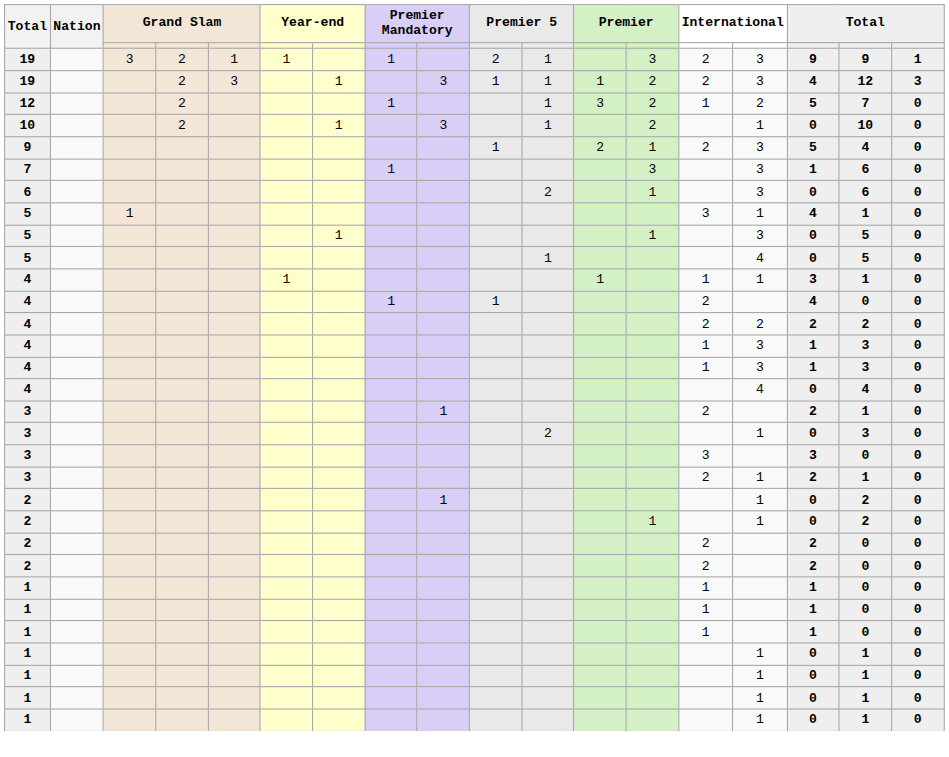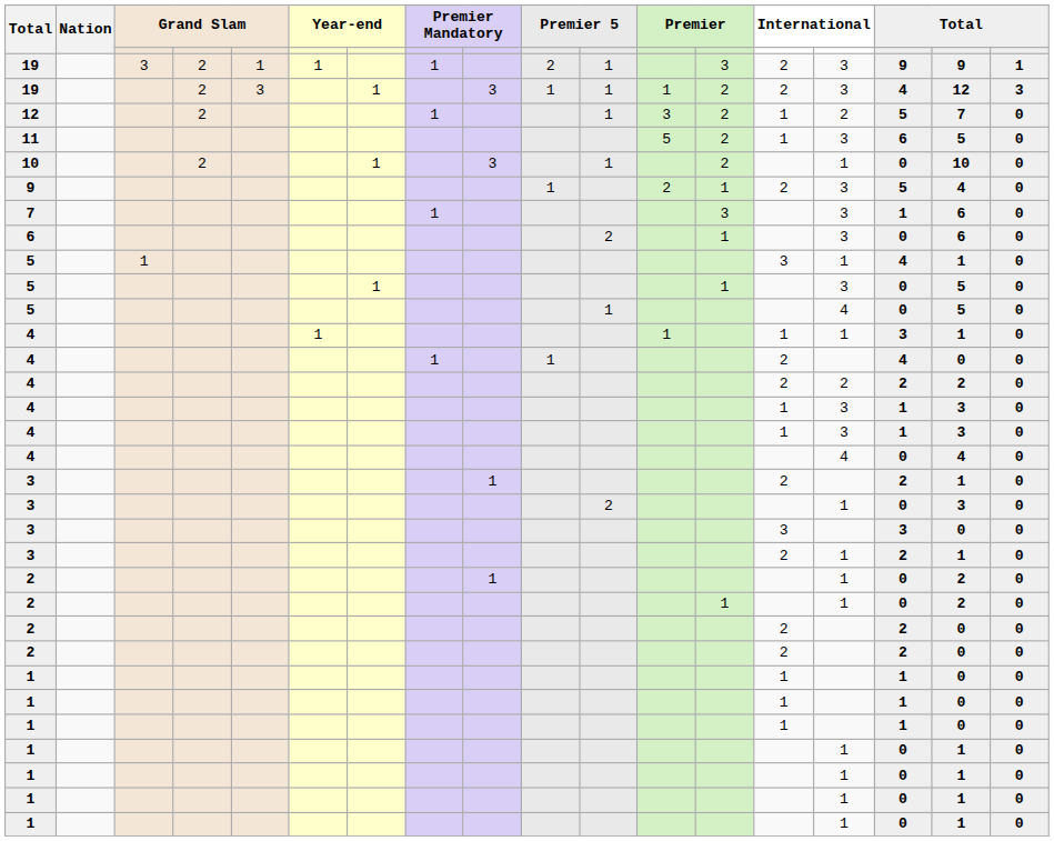 <table class="sortable wikitable" style="font-size:90%">
 <tr>
 <th rowspan="2">Total</th>
 <th rowspan="2">Nation</th>
 <th style="background-color:#f3e6d7;" colspan="3">Grand Slam</th>
 <th style="background-color:#ffc;" colspan="2">Year-end</th>
 <th style="background-color:#d8cef6;" colspan="2">Premier Mandatory</th>
 <th style="background-color:#e9e9e9;" colspan="2">Premier 5</th>
 <th style="background-color:#d4f1c5;" colspan="2">Premier</th>
 <th style="background-color:#fff;" colspan="2">International</th>
 <th style="background-color:#efefef;" colspan="3">Total</th>
 </tr>
 <tr>
 <th style="width:41px; background-color:#f3e6d7;"></th>
 <th style="width:41px; background-color:#f3e6d7;"></th>
 <th style="width:41px; background-color:#f3e6d7;"></th>
 <th style="width:41px; background-color:#ffc;"></th>
 <th style="width:41px; background-color:#ffc;"></th>
 <th style="width:41px; background-color:#d8cef6;"></th>
 <th style="width:41px; background-color:#d8cef6;"></th>
 <th style="width:41px; background-color:#e9e9e9;"></th>
 <th style="width:41px; background-color:#e9e9e9;"></th>
 <th style="width:41px; background-color:#d4f1c5;"></th>
 <th style="width:41px; background-color:#d4f1c5;"></th>
 <th style="width:41px; background-color:#fff;"></th>
 <th style="width:41px; background-color:#fff;"></th>
 <th style="width:41px; background-color:#efefef;"></th>
 <th style="width:41px; background-color:#efefef;"></th>
 <th style="width:41px; background-color:#efefef;"></th>
 </tr>
 <tr align=center>
 <td style="background:#efefef;"><strong>19</strong></td>
 <td align=left></td>
 <td style="background:#F3E6D7;">3</td>
 <td style="background:#F3E6D7;">2</td>
 <td style="background:#F3E6D7;">1</td>
 <td style="background:#ffc;">1</td>
 <td style="background:#ffc;"></td>
 <td style="background:#D8CEF6;">1</td>
 <td style="background:#D8CEF6;"></td>
 <td style="background:#E9E9E9;">2</td>
 <td style="background:#E9E9E9;">1</td>
 <td style="background:#D4F1C5;"></td>
 <td style="background:#D4F1C5;">3</td>
 <td>2</td>
 <td>3</td>
 <td style="background:#efefef;"><strong>9</strong></td>
 <td style="background:#efefef;"><strong>9</strong></td>
 <td style="background:#efefef;"><strong>1</strong></td>
 </tr>
 <tr align=center>
 <td style="background:#efefef;"><strong>19</strong></td>
 <td align=left></td>
 <td style="background:#F3E6D7;"></td>
 <td style="background:#F3E6D7;">2</td>
 <td style="background:#F3E6D7;">3</td>
 <td style="background:#ffc;"></td>
 <td style="background:#ffc;">1</td>
 <td style="background:#D8CEF6;"></td>
 <td style="background:#D8CEF6;">3</td>
 <td style="background:#E9E9E9;">1</td>
 <td style="background:#E9E9E9;">1</td>
 <td style="background:#D4F1C5;">1</td>
 <td style="background:#D4F1C5;">2</td>
 <td>2</td>
 <td>3</td>
 <td style="background:#efefef;"><strong>4</strong></td>
 <td style="background:#efefef;"><strong>12</strong></td>
 <td style="background:#efefef;"><strong>3</strong></td>
 </tr>
 <tr align=center>
 <td style="background:#efefef;"><strong>12</strong></td>
 <td align=left></td>
 <td style="background:#F3E6D7;"></td>
 <td style="background:#F3E6D7;">2</td>
 <td style="background:#F3E6D7;"></td>
 <td style="background:#ffc;"></td>
 <td style="background:#ffc;"></td>
 <td style="background:#D8CEF6;">1</td>
 <td style="background:#D8CEF6;"></td>
 <td style="background:#E9E9E9;"></td>
 <td style="background:#E9E9E9;">1</td>
 <td style="background:#D4F1C5;">3</td>
 <td style="background:#D4F1C5;">2</td>
 <td>1</td>
 <td>2</td>
 <td style="background:#efefef;"><strong>5</strong></td>
 <td style="background:#efefef;"><strong>7</strong></td>
+<td style="background:#efefef;"><strong>0</strong></td>
+</tr>
+<tr align=center>
+<td style="background:#efefef;"><strong>11</strong></td>
+<td align=left></td>
+<td style="background:#F3E6D7;"></td>
+<td style="background:#F3E6D7;"></td>
+<td style="background:#F3E6D7;"></td>
+<td style="background:#ffc;"></td>
+<td style="background:#ffc;"></td>
+<td style="background:#D8CEF6;"></td>
+<td style="background:#D8CEF6;"></td>
+<td style="background:#E9E9E9;"></td>
+<td style="background:#E9E9E9;"></td>
+<td style="background:#D4F1C5;">5</td>
+<td style="background:#D4F1C5;">2</td>
+<td>1</td>
+<td>3</td>
+<td style="background:#efefef;"><strong>6</strong></td>
+<td style="background:#efefef;"><strong>5</strong></td>
 <td style="background:#efefef;"><strong>0</strong></td>
 </tr>
 <tr align=center>
 <td style="background:#efefef;"><strong>10</strong></td>
 <td align=left></td>
 <td style="background:#F3E6D7;"></td>
 <td style="background:#F3E6D7;">2</td>
 <td style="background:#F3E6D7;"></td>
 <td style="background:#ffc;"></td>
 <td style="background:#ffc;">1</td>
 <td style="background:#D8CEF6;"></td>
 <td style="background:#D8CEF6;">3</td>
 <td style="background:#E9E9E9;"></td>
 <td style="background:#E9E9E9;">1</td>
 <td style="background:#D4F1C5;"></td>
 <td style="background:#D4F1C5;">2</td>
 <td></td>
 <td>1</td>
 <td style="background:#efefef;"><strong>0</strong></td>
 <td style="background:#efefef;"><strong>10</strong></td>
 <td style="background:#efefef;"><strong>0</strong></td>
 </tr>
 <tr align=center>
 <td style="background:#efefef;"><strong>9</strong></td>
 <td align=left></td>
 <td style="background:#F3E6D7;"></td>
 <td style="background:#F3E6D7;"></td>
 <td style="background:#F3E6D7;"></td>
 <td style="background:#ffc;"></td>
 <td style="background:#ffc;"></td>
 <td style="background:#D8CEF6;"></td>
 <td style="background:#D8CEF6;"></td>
 <td style="background:#E9E9E9;">1</td>
 <td style="background:#E9E9E9;"></td>
 <td style="background:#D4F1C5;">2</td>
 <td style="background:#D4F1C5;">1</td>
 <td>2</td>
 <td>3</td>
 <td style="background:#efefef;"><strong>5</strong></td>
 <td style="background:#efefef;"><strong>4</strong></td>
 <td style="background:#efefef;"><strong>0</strong></td>
 </tr>
 <tr align=center>
 <td style="background:#efefef;"><strong>7</strong></td>
 <td align=left></td>
 <td style="background:#F3E6D7;"></td>
 <td style="background:#F3E6D7;"></td>
 <td style="background:#F3E6D7;"></td>
 <td style="background:#ffc;"></td>
 <td style="background:#ffc;"></td>
 <td style="background:#D8CEF6;">1</td>
 <td style="background:#D8CEF6;"></td>
 <td style="background:#E9E9E9;"></td>
 <td style="background:#E9E9E9;"></td>
 <td style="background:#D4F1C5;"></td>
 <td style="background:#D4F1C5;">3</td>
 <td></td>
 <td>3</td>
 <td style="background:#efefef;"><strong>1</strong></td>
 <td style="background:#efefef;"><strong>6</strong></td>
 <td style="background:#efefef;"><strong>0</strong></td>
 </tr>
 <tr align=center>
 <td style="background:#efefef;"><strong>6</strong></td>
 <td align=left></td>
 <td style="background:#F3E6D7;"></td>
 <td style="background:#F3E6D7;"></td>
 <td style="background:#F3E6D7;"></td>
 <td style="background:#ffc;"></td>
 <td style="background:#ffc;"></td>
 <td style="background:#D8CEF6;"></td>
 <td style="background:#D8CEF6;"></td>
 <td style="background:#E9E9E9;"></td>
 <td style="background:#E9E9E9;">2</td>
 <td style="background:#D4F1C5;"></td>
 <td style="background:#D4F1C5;">1</td>
 <td></td>
 <td>3</td>
 <td style="background:#efefef;"><strong>0</strong></td>
 <td style="background:#efefef;"><strong>6</strong></td>
 <td style="background:#efefef;"><strong>0</strong></td>
 </tr>
 <tr align=center>
 <td style="background:#efefef;"><strong>5</strong></td>
 <td align=left></td>
 <td style="background:#F3E6D7;">1</td>
 <td style="background:#F3E6D7;"></td>
 <td style="background:#F3E6D7;"></td>
 <td style="background:#ffc;"></td>
 <td style="background:#ffc;"></td>
 <td style="background:#D8CEF6;"></td>
 <td style="background:#D8CEF6;"></td>
 <td style="background:#E9E9E9;"></td>
 <td style="background:#E9E9E9;"></td>
 <td style="background:#D4F1C5;"></td>
 <td style="background:#D4F1C5;"></td>
 <td> 3</td>
 <td> 1</td>
 <td style="background:#efefef;"><strong>4</strong></td>
 <td style="background:#efefef;"><strong>1</strong></td>
 <td style="background:#efefef;"><strong>0</strong></td>
 </tr>
 <tr align=center>
 <td style="background:#efefef;"><strong>5</strong></td>
 <td align=left></td>
 <td style="background:#F3E6D7;"></td>
 <td style="background:#F3E6D7;"></td>
 <td style="background:#F3E6D7;"></td>
 <td style="background:#ffc;"></td>
 <td style="background:#ffc;">1</td>
 <td style="background:#D8CEF6;"></td>
 <td style="background:#D8CEF6;"></td>
 <td style="background:#E9E9E9;"></td>
 <td style="background:#E9E9E9;"></td>
 <td style="background:#D4F1C5;"></td>
 <td style="background:#D4F1C5;">1</td>
 <td></td>
 <td> 3</td>
 <td style="background:#efefef;"><strong>0</strong></td>
 <td style="background:#efefef;"><strong>5</strong></td>
 <td style="background:#efefef;"><strong>0</strong></td>
 </tr>
 <tr align=center>
 <td style="background:#efefef;"><strong>5</strong></td>
 <td align=left></td>
 <td style="background:#F3E6D7;"></td>
 <td style="background:#F3E6D7;"></td>
 <td style="background:#F3E6D7;"></td>
 <td style="background:#ffc;"></td>
 <td style="background:#ffc;"></td>
 <td style="background:#D8CEF6;"></td>
 <td style="background:#D8CEF6;"></td>
 <td style="background:#E9E9E9;"></td>
 <td style="background:#E9E9E9;">1</td>
 <td style="background:#D4F1C5;"></td>
 <td style="background:#D4F1C5;"></td>
 <td></td>
 <td> 4</td>
 <td style="background:#efefef;"><strong>0</strong></td>
 <td style="background:#efefef;"><strong>5</strong></td>
 <td style="background:#efefef;"><strong>0</strong></td>
 </tr>
 <tr align=center>
 <td style="background:#efefef;"><strong>4</strong></td>
 <td align=left></td>
 <td style="background:#F3E6D7;"></td>
 <td style="background:#F3E6D7;"></td>
 <td style="background:#F3E6D7;"></td>
 <td style="background:#ffc;">1</td>
 <td style="background:#ffc;"></td>
 <td style="background:#D8CEF6;"></td>
 <td style="background:#D8CEF6;"></td>
 <td style="background:#E9E9E9;"></td>
 <td style="background:#E9E9E9;"></td>
 <td style="background:#D4F1C5;"> 1</td>
 <td style="background:#D4F1C5;"></td>
 <td>1</td>
 <td> 1</td>
 <td style="background:#efefef;"><strong>3</strong></td>
 <td style="background:#efefef;"><strong>1</strong></td>
 <td style="background:#efefef;"><strong>0</strong></td>
 </tr>
 <tr align=center>
 <td style="background:#efefef;"><strong>4</strong></td>
 <td align=left></td>
 <td style="background:#F3E6D7;"></td>
 <td style="background:#F3E6D7;"></td>
 <td style="background:#F3E6D7;"></td>
 <td style="background:#ffc;"></td>
 <td style="background:#ffc;"></td>
 <td style="background:#D8CEF6;">1</td>
 <td style="background:#D8CEF6;"></td>
 <td style="background:#E9E9E9;"> 1</td>
 <td style="background:#E9E9E9;"></td>
 <td style="background:#D4F1C5;"></td>
 <td style="background:#D4F1C5;"></td>
 <td> 2</td>
 <td></td>
 <td style="background:#efefef;"><strong>4</strong></td>
 <td style="background:#efefef;"><strong>0</strong></td>
 <td style="background:#efefef;"><strong>0</strong></td>
 </tr>
 <tr align=center>
 <td style="background:#efefef;"><strong>4</strong></td>
 <td align=left></td>
 <td style="background:#F3E6D7;"></td>
 <td style="background:#F3E6D7;"></td>
 <td style="background:#F3E6D7;"></td>
 <td style="background:#ffc;"></td>
 <td style="background:#ffc;"></td>
 <td style="background:#D8CEF6;"></td>
 <td style="background:#D8CEF6;"></td>
 <td style="background:#E9E9E9;"></td>
 <td style="background:#E9E9E9;"></td>
 <td style="background:#D4F1C5;"></td>
 <td style="background:#D4F1C5;"></td>
 <td>2</td>
 <td> 2</td>
 <td style="background:#efefef;"><strong>2</strong></td>
 <td style="background:#efefef;"><strong>2</strong></td>
 <td style="background:#efefef;"><strong>0</strong></td>
 </tr>
 <tr align=center>
 <td style="background:#efefef;"><strong>4</strong></td>
 <td align=left></td>
 <td style="background:#F3E6D7;"></td>
 <td style="background:#F3E6D7;"></td>
 <td style="background:#F3E6D7;"></td>
 <td style="background:#ffc;"></td>
 <td style="background:#ffc;"></td>
 <td style="background:#D8CEF6;"></td>
 <td style="background:#D8CEF6;"></td>
 <td style="background:#E9E9E9;"></td>
 <td style="background:#E9E9E9;"></td>
 <td style="background:#D4F1C5;"></td>
 <td style="background:#D4F1C5;"></td>
 <td>1</td>
 <td> 3</td>
 <td style="background:#efefef;"><strong>1</strong></td>
 <td style="background:#efefef;"><strong>3</strong></td>
 <td style="background:#efefef;"><strong>0</strong></td>
 </tr>
 <tr align=center>
 <td style="background:#efefef;"><strong>4</strong></td>
 <td align=left></td>
 <td style="background:#F3E6D7;"></td>
 <td style="background:#F3E6D7;"></td>
 <td style="background:#F3E6D7;"></td>
 <td style="background:#ffc;"></td>
 <td style="background:#ffc;"></td>
 <td style="background:#D8CEF6;"></td>
 <td style="background:#D8CEF6;"></td>
 <td style="background:#E9E9E9;"></td>
 <td style="background:#E9E9E9;"></td>
 <td style="background:#D4F1C5;"></td>
 <td style="background:#D4F1C5;"></td>
 <td>1</td>
 <td> 3</td>
 <td style="background:#efefef;"><strong>1</strong></td>
 <td style="background:#efefef;"><strong>3</strong></td>
 <td style="background:#efefef;"><strong>0</strong></td>
 </tr>
 <tr align=center>
 <td style="background:#efefef;"><strong>4</strong></td>
 <td align=left></td>
 <td style="background:#F3E6D7;"></td>
 <td style="background:#F3E6D7;"></td>
 <td style="background:#F3E6D7;"></td>
 <td style="background:#ffc;"></td>
 <td style="background:#ffc;"></td>
 <td style="background:#D8CEF6;"></td>
 <td style="background:#D8CEF6;"></td>
 <td style="background:#E9E9E9;"></td>
 <td style="background:#E9E9E9;"></td>
 <td style="background:#D4F1C5;"></td>
 <td style="background:#D4F1C5;"></td>
 <td></td>
 <td> 4</td>
 <td style="background:#efefef;"><strong>0</strong></td>
 <td style="background:#efefef;"><strong>4</strong></td>
 <td style="background:#efefef;"><strong>0</strong></td>
 </tr>
 <tr align=center>
 <td style="background:#efefef;"><strong>3</strong></td>
 <td align=left></td>
 <td style="background:#F3E6D7;"></td>
 <td style="background:#F3E6D7;"></td>
 <td style="background:#F3E6D7;"></td>
 <td style="background:#ffc;"></td>
 <td style="background:#ffc;"></td>
 <td style="background:#D8CEF6;"></td>
 <td style="background:#D8CEF6;">1</td>
 <td style="background:#E9E9E9;"></td>
 <td style="background:#E9E9E9;"></td>
 <td style="background:#D4F1C5;"></td>
 <td style="background:#D4F1C5;"></td>
 <td>2</td>
 <td></td>
 <td style="background:#efefef;"><strong>2</strong></td>
 <td style="background:#efefef;"><strong>1</strong></td>
 <td style="background:#efefef;"><strong>0</strong></td>
 </tr>
 <tr align=center>
 <td style="background:#efefef;"><strong>3</strong></td>
 <td align=left></td>
 <td style="background:#F3E6D7;"></td>
 <td style="background:#F3E6D7;"></td>
 <td style="background:#F3E6D7;"></td>
 <td style="background:#ffc;"></td>
 <td style="background:#ffc;"></td>
 <td style="background:#D8CEF6;"></td>
 <td style="background:#D8CEF6;"></td>
 <td style="background:#E9E9E9;"></td>
 <td style="background:#E9E9E9;">2</td>
 <td style="background:#D4F1C5;"></td>
 <td style="background:#D4F1C5;"></td>
 <td></td>
 <td>1</td>
 <td style="background:#efefef;"><strong>0</strong></td>
 <td style="background:#efefef;"><strong>3</strong></td>
 <td style="background:#efefef;"><strong>0</strong></td>
 </tr>
 <tr align=center>
 <td style="background:#efefef;"><strong>3</strong></td>
 <td align=left></td>
 <td style="background:#F3E6D7;"></td>
 <td style="background:#F3E6D7;"></td>
 <td style="background:#F3E6D7;"></td>
 <td style="background:#ffc;"></td>
 <td style="background:#ffc;"></td>
 <td style="background:#D8CEF6;"></td>
 <td style="background:#D8CEF6;"></td>
 <td style="background:#E9E9E9;"></td>
 <td style="background:#E9E9E9;"></td>
 <td style="background:#D4F1C5;"></td>
 <td style="background:#D4F1C5;"></td>
 <td> 3</td>
 <td></td>
 <td style="background:#efefef;"><strong>3</strong></td>
 <td style="background:#efefef;"><strong>0</strong></td>
 <td style="background:#efefef;"><strong>0</strong></td>
 </tr>
 <tr align=center>
 <td style="background:#efefef;"><strong>3</strong></td>
 <td align=left></td>
 <td style="background:#F3E6D7;"></td>
 <td style="background:#F3E6D7;"></td>
 <td style="background:#F3E6D7;"></td>
 <td style="background:#ffc;"></td>
 <td style="background:#ffc;"></td>
 <td style="background:#D8CEF6;"></td>
 <td style="background:#D8CEF6;"></td>
 <td style="background:#E9E9E9;"></td>
 <td style="background:#E9E9E9;"></td>
 <td style="background:#D4F1C5;"></td>
 <td style="background:#D4F1C5;"></td>
 <td> 2</td>
 <td>1</td>
 <td style="background:#efefef;"><strong>2</strong></td>
 <td style="background:#efefef;"><strong>1</strong></td>
 <td style="background:#efefef;"><strong>0</strong></td>
 </tr>
 <tr align=center>
 <td style="background:#efefef;"><strong>2</strong></td>
 <td align=left></td>
 <td style="background:#F3E6D7;"></td>
 <td style="background:#F3E6D7;"></td>
 <td style="background:#F3E6D7;"></td>
 <td style="background:#ffc;"></td>
 <td style="background:#ffc;"></td>
 <td style="background:#D8CEF6;"></td>
 <td style="background:#D8CEF6;">1</td>
 <td style="background:#E9E9E9;"></td>
 <td style="background:#E9E9E9;"></td>
 <td style="background:#D4F1C5;"></td>
 <td style="background:#D4F1C5;"></td>
 <td></td>
 <td>1</td>
 <td style="background:#efefef;"><strong>0</strong></td>
 <td style="background:#efefef;"><strong>2</strong></td>
 <td style="background:#efefef;"><strong>0</strong></td>
 </tr>
 <tr align=center>
 <td style="background:#efefef;"><strong>2</strong></td>
 <td align=left></td>
 <td style="background:#F3E6D7;"></td>
 <td style="background:#F3E6D7;"></td>
 <td style="background:#F3E6D7;"></td>
 <td style="background:#ffc;"></td>
 <td style="background:#ffc;"></td>
 <td style="background:#D8CEF6;"></td>
 <td style="background:#D8CEF6;"></td>
 <td style="background:#E9E9E9;"></td>
 <td style="background:#E9E9E9;"></td>
 <td style="background:#D4F1C5;"></td>
 <td style="background:#D4F1C5;">1</td>
 <td></td>
 <td>1</td>
 <td style="background:#efefef;"><strong>0</strong></td>
 <td style="background:#efefef;"><strong>2</strong></td>
 <td style="background:#efefef;"><strong>0</strong></td>
 </tr>
 <tr align=center>
 <td style="background:#efefef;"><strong>2</strong></td>
 <td align=left></td>
 <td style="background:#F3E6D7;"></td>
 <td style="background:#F3E6D7;"></td>
 <td style="background:#F3E6D7;"></td>
 <td style="background:#ffc;"></td>
 <td style="background:#ffc;"></td>
 <td style="background:#D8CEF6;"></td>
 <td style="background:#D8CEF6;"></td>
 <td style="background:#E9E9E9;"></td>
 <td style="background:#E9E9E9;"></td>
 <td style="background:#D4F1C5;"></td>
 <td style="background:#D4F1C5;"></td>
 <td> 2</td>
 <td></td>
 <td style="background:#efefef;"><strong>2</strong></td>
 <td style="background:#efefef;"><strong>0</strong></td>
 <td style="background:#efefef;"><strong>0</strong></td>
 </tr>
 <tr align=center>
 <td style="background:#efefef;"><strong>2</strong></td>
 <td align=left></td>
 <td style="background:#F3E6D7;"></td>
 <td style="background:#F3E6D7;"></td>
 <td style="background:#F3E6D7;"></td>
 <td style="background:#ffc;"></td>
 <td style="background:#ffc;"></td>
 <td style="background:#D8CEF6;"></td>
 <td style="background:#D8CEF6;"></td>
 <td style="background:#E9E9E9;"></td>
 <td style="background:#E9E9E9;"></td>
 <td style="background:#D4F1C5;"></td>
 <td style="background:#D4F1C5;"></td>
 <td> 2</td>
 <td></td>
 <td style="background:#efefef;"><strong>2</strong></td>
 <td style="background:#efefef;"><strong>0</strong></td>
 <td style="background:#efefef;"><strong>0</strong></td>
 </tr>
 <tr align=center>
 <td style="background:#efefef;"><strong>1</strong></td>
 <td align=left></td>
 <td style="background:#F3E6D7;"></td>
 <td style="background:#F3E6D7;"></td>
 <td style="background:#F3E6D7;"></td>
 <td style="background:#ffc;"></td>
 <td style="background:#ffc;"></td>
 <td style="background:#D8CEF6;"></td>
 <td style="background:#D8CEF6;"></td>
 <td style="background:#E9E9E9;"></td>
 <td style="background:#E9E9E9;"></td>
 <td style="background:#D4F1C5;"></td>
 <td style="background:#D4F1C5;"></td>
 <td> 1</td>
 <td></td>
 <td style="background:#efefef;"><strong>1</strong></td>
 <td style="background:#efefef;"><strong>0</strong></td>
 <td style="background:#efefef;"><strong>0</strong></td>
 </tr>
 <tr align=center>
 <td style="background:#efefef;"><strong>1</strong></td>
 <td align=left></td>
 <td style="background:#F3E6D7;"></td>
 <td style="background:#F3E6D7;"></td>
 <td style="background:#F3E6D7;"></td>
 <td style="background:#ffc;"></td>
 <td style="background:#ffc;"></td>
 <td style="background:#D8CEF6;"></td>
 <td style="background:#D8CEF6;"></td>
 <td style="background:#E9E9E9;"></td>
 <td style="background:#E9E9E9;"></td>
 <td style="background:#D4F1C5;"></td>
 <td style="background:#D4F1C5;"></td>
 <td> 1</td>
 <td></td>
 <td style="background:#efefef;"><strong>1</strong></td>
 <td style="background:#efefef;"><strong>0</strong></td>
 <td style="background:#efefef;"><strong>0</strong></td>
 </tr>
 <tr align=center>
 <td style="background:#efefef;"><strong>1</strong></td>
 <td align=left></td>
 <td style="background:#F3E6D7;"></td>
 <td style="background:#F3E6D7;"></td>
 <td style="background:#F3E6D7;"></td>
 <td style="background:#ffc;"></td>
 <td style="background:#ffc;"></td>
 <td style="background:#D8CEF6;"></td>
 <td style="background:#D8CEF6;"></td>
 <td style="background:#E9E9E9;"></td>
 <td style="background:#E9E9E9;"></td>
 <td style="background:#D4F1C5;"></td>
 <td style="background:#D4F1C5;"></td>
 <td> 1</td>
 <td></td>
 <td style="background:#efefef;"><strong>1</strong></td>
 <td style="background:#efefef;"><strong>0</strong></td>
 <td style="background:#efefef;"><strong>0</strong></td>
 </tr>
 <tr align=center>
 <td style="background:#efefef;"><strong>1</strong></td>
 <td align=left></td>
 <td style="background:#F3E6D7;"></td>
 <td style="background:#F3E6D7;"></td>
 <td style="background:#F3E6D7;"></td>
 <td style="background:#ffc;"></td>
 <td style="background:#ffc;"></td>
 <td style="background:#D8CEF6;"></td>
 <td style="background:#D8CEF6;"></td>
 <td style="background:#E9E9E9;"></td>
 <td style="background:#E9E9E9;"></td>
 <td style="background:#D4F1C5;"></td>
 <td style="background:#D4F1C5;"></td>
 <td></td>
 <td> 1</td>
 <td style="background:#efefef;"><strong>0</strong></td>
 <td style="background:#efefef;"><strong>1</strong></td>
 <td style="background:#efefef;"><strong>0</strong></td>
 </tr>
 <tr align=center>
 <td style="background:#efefef;"><strong>1</strong></td>
 <td align=left></td>
 <td style="background:#F3E6D7;"></td>
 <td style="background:#F3E6D7;"></td>
 <td style="background:#F3E6D7;"></td>
 <td style="background:#ffc;"></td>
 <td style="background:#ffc;"></td>
 <td style="background:#D8CEF6;"></td>
 <td style="background:#D8CEF6;"></td>
 <td style="background:#E9E9E9;"></td>
 <td style="background:#E9E9E9;"></td>
 <td style="background:#D4F1C5;"></td>
 <td style="background:#D4F1C5;"></td>
 <td></td>
 <td> 1</td>
 <td style="background:#efefef;"><strong>0</strong></td>
 <td style="background:#efefef;"><strong>1</strong></td>
 <td style="background:#efefef;"><strong>0</strong></td>
 </tr>
 <tr align=center>
 <td style="background:#efefef;"><strong>1</strong></td>
 <td align=left></td>
 <td style="background:#F3E6D7;"></td>
 <td style="background:#F3E6D7;"></td>
 <td style="background:#F3E6D7;"></td>
 <td style="background:#ffc;"></td>
 <td style="background:#ffc;"></td>
 <td style="background:#D8CEF6;"></td>
 <td style="background:#D8CEF6;"></td>
 <td style="background:#E9E9E9;"></td>
 <td style="background:#E9E9E9;"></td>
 <td style="background:#D4F1C5;"></td>
 <td style="background:#D4F1C5;"></td>
 <td></td>
 <td> 1</td>
 <td style="background:#efefef;"><strong>0</strong></td>
 <td style="background:#efefef;"><strong>1</strong></td>
 <td style="background:#efefef;"><strong>0</strong></td>
 </tr>
 <tr align=center>
 <td style="background:#efefef;"><strong>1</strong></td>
 <td align=left></td>
 <td style="background:#F3E6D7;"></td>
 <td style="background:#F3E6D7;"></td>
 <td style="background:#F3E6D7;"></td>
 <td style="background:#ffc;"></td>
 <td style="background:#ffc;"></td>
 <td style="background:#D8CEF6;"></td>
 <td style="background:#D8CEF6;"></td>
 <td style="background:#E9E9E9;"></td>
 <td style="background:#E9E9E9;"></td>
 <td style="background:#D4F1C5;"></td>
 <td style="background:#D4F1C5;"></td>
 <td></td>
 <td> 1</td>
 <td style="background:#efefef;"><strong>0</strong></td>
 <td style="background:#efefef;"><strong>1</strong></td>
 <td style="background:#efefef;"><strong>0</strong></td>
 </tr>
 </table>
